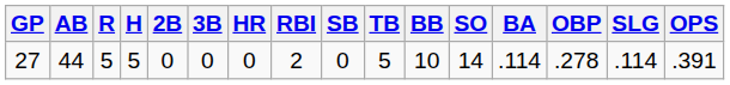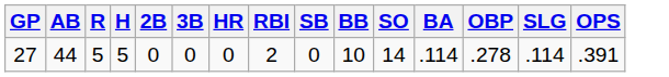 <table class="wikitable">
 <tr>
 <th><a href='#'>GP</a></th>
 <th><a href='#'>AB</a></th>
 <th><a href='#'>R</a></th>
 <th><a href='#'>H</a></th>
 <th><a href='#'>2B</a></th>
 <th><a href='#'>3B</a></th>
 <th><a href='#'>HR</a></th>
 <th><a href='#'>RBI</a></th>
 <th><a href='#'>SB</a></th>
-<th><a href='#'>TB</a></th>
 <th><a href='#'>BB</a></th>
 <th><a href='#'>SO</a></th>
 <th><a href='#'>BA</a></th>
 <th><a href='#'>OBP</a></th>
 <th><a href='#'>SLG</a></th>
 <th><a href='#'>OPS</a></th>
 </tr>
 <tr align=center>
 <td>27</td>
 <td>44</td>
 <td>5</td>
 <td>5</td>
 <td>0</td>
 <td>0</td>
 <td>0</td>
 <td>2</td>
 <td>0</td>
-<td>5</td>
 <td>10</td>
 <td>14</td>
 <td>.114</td>
 <td>.278</td>
 <td>.114</td>
 <td>.391</td>
 </tr>
 </table>
